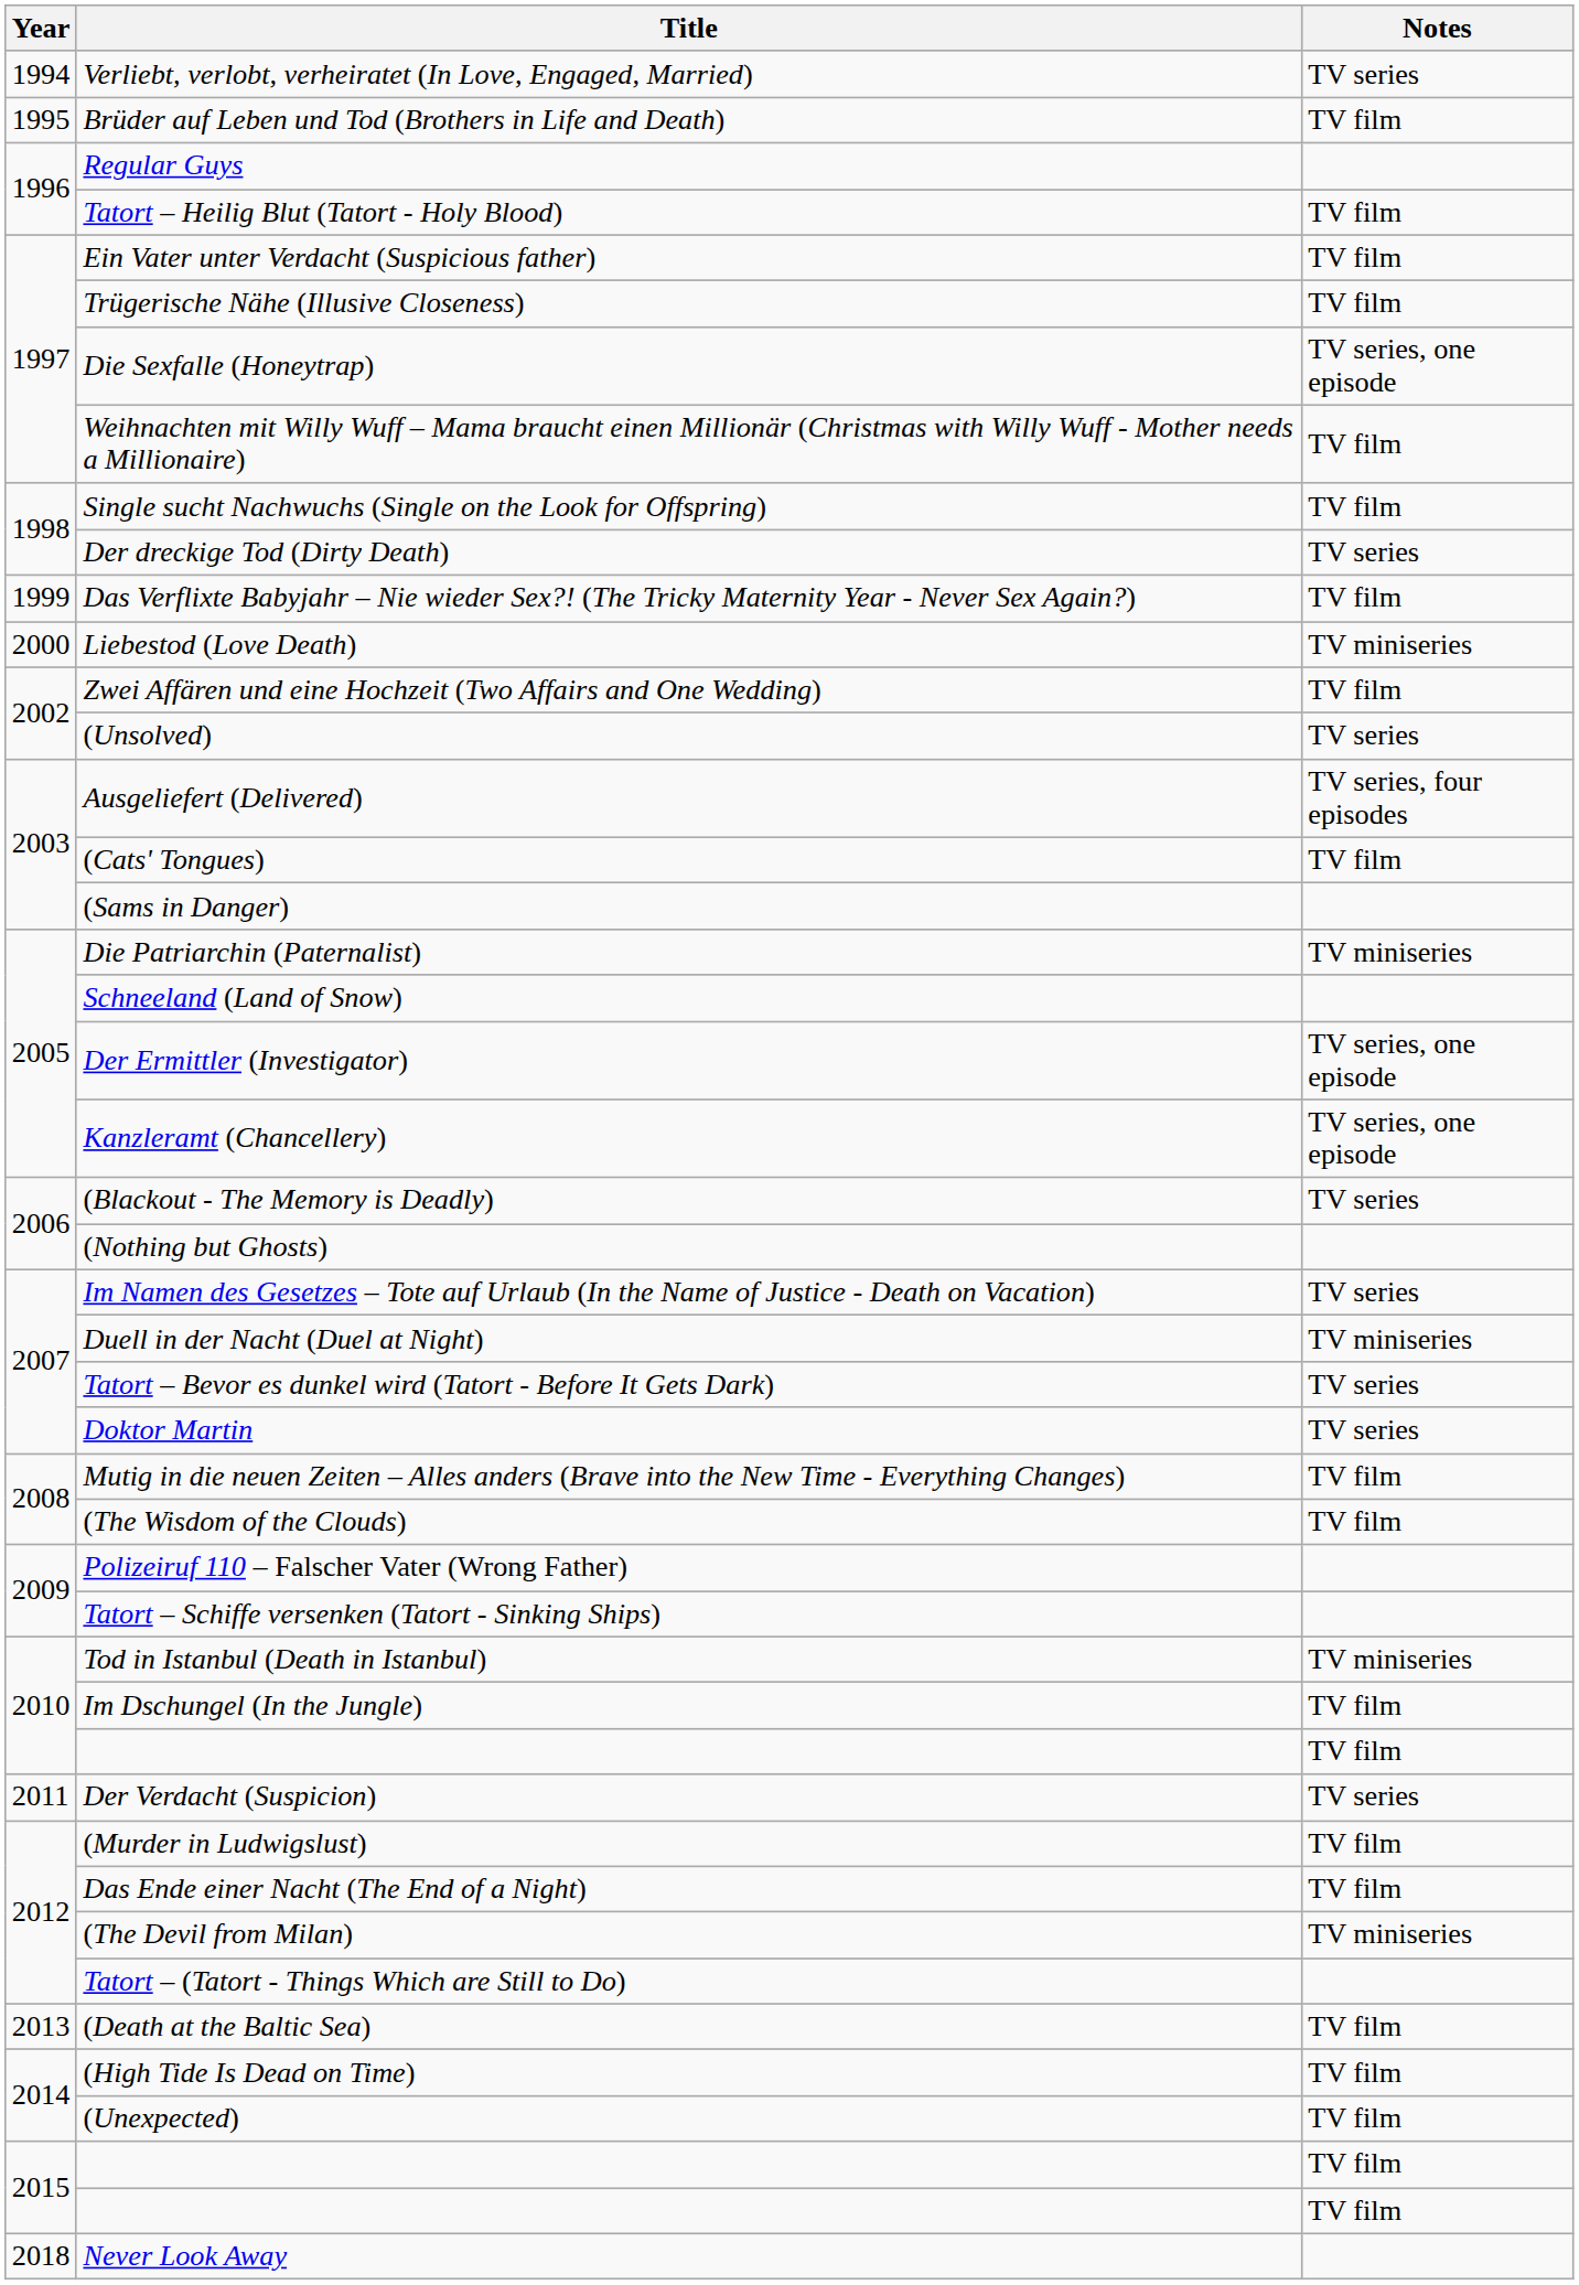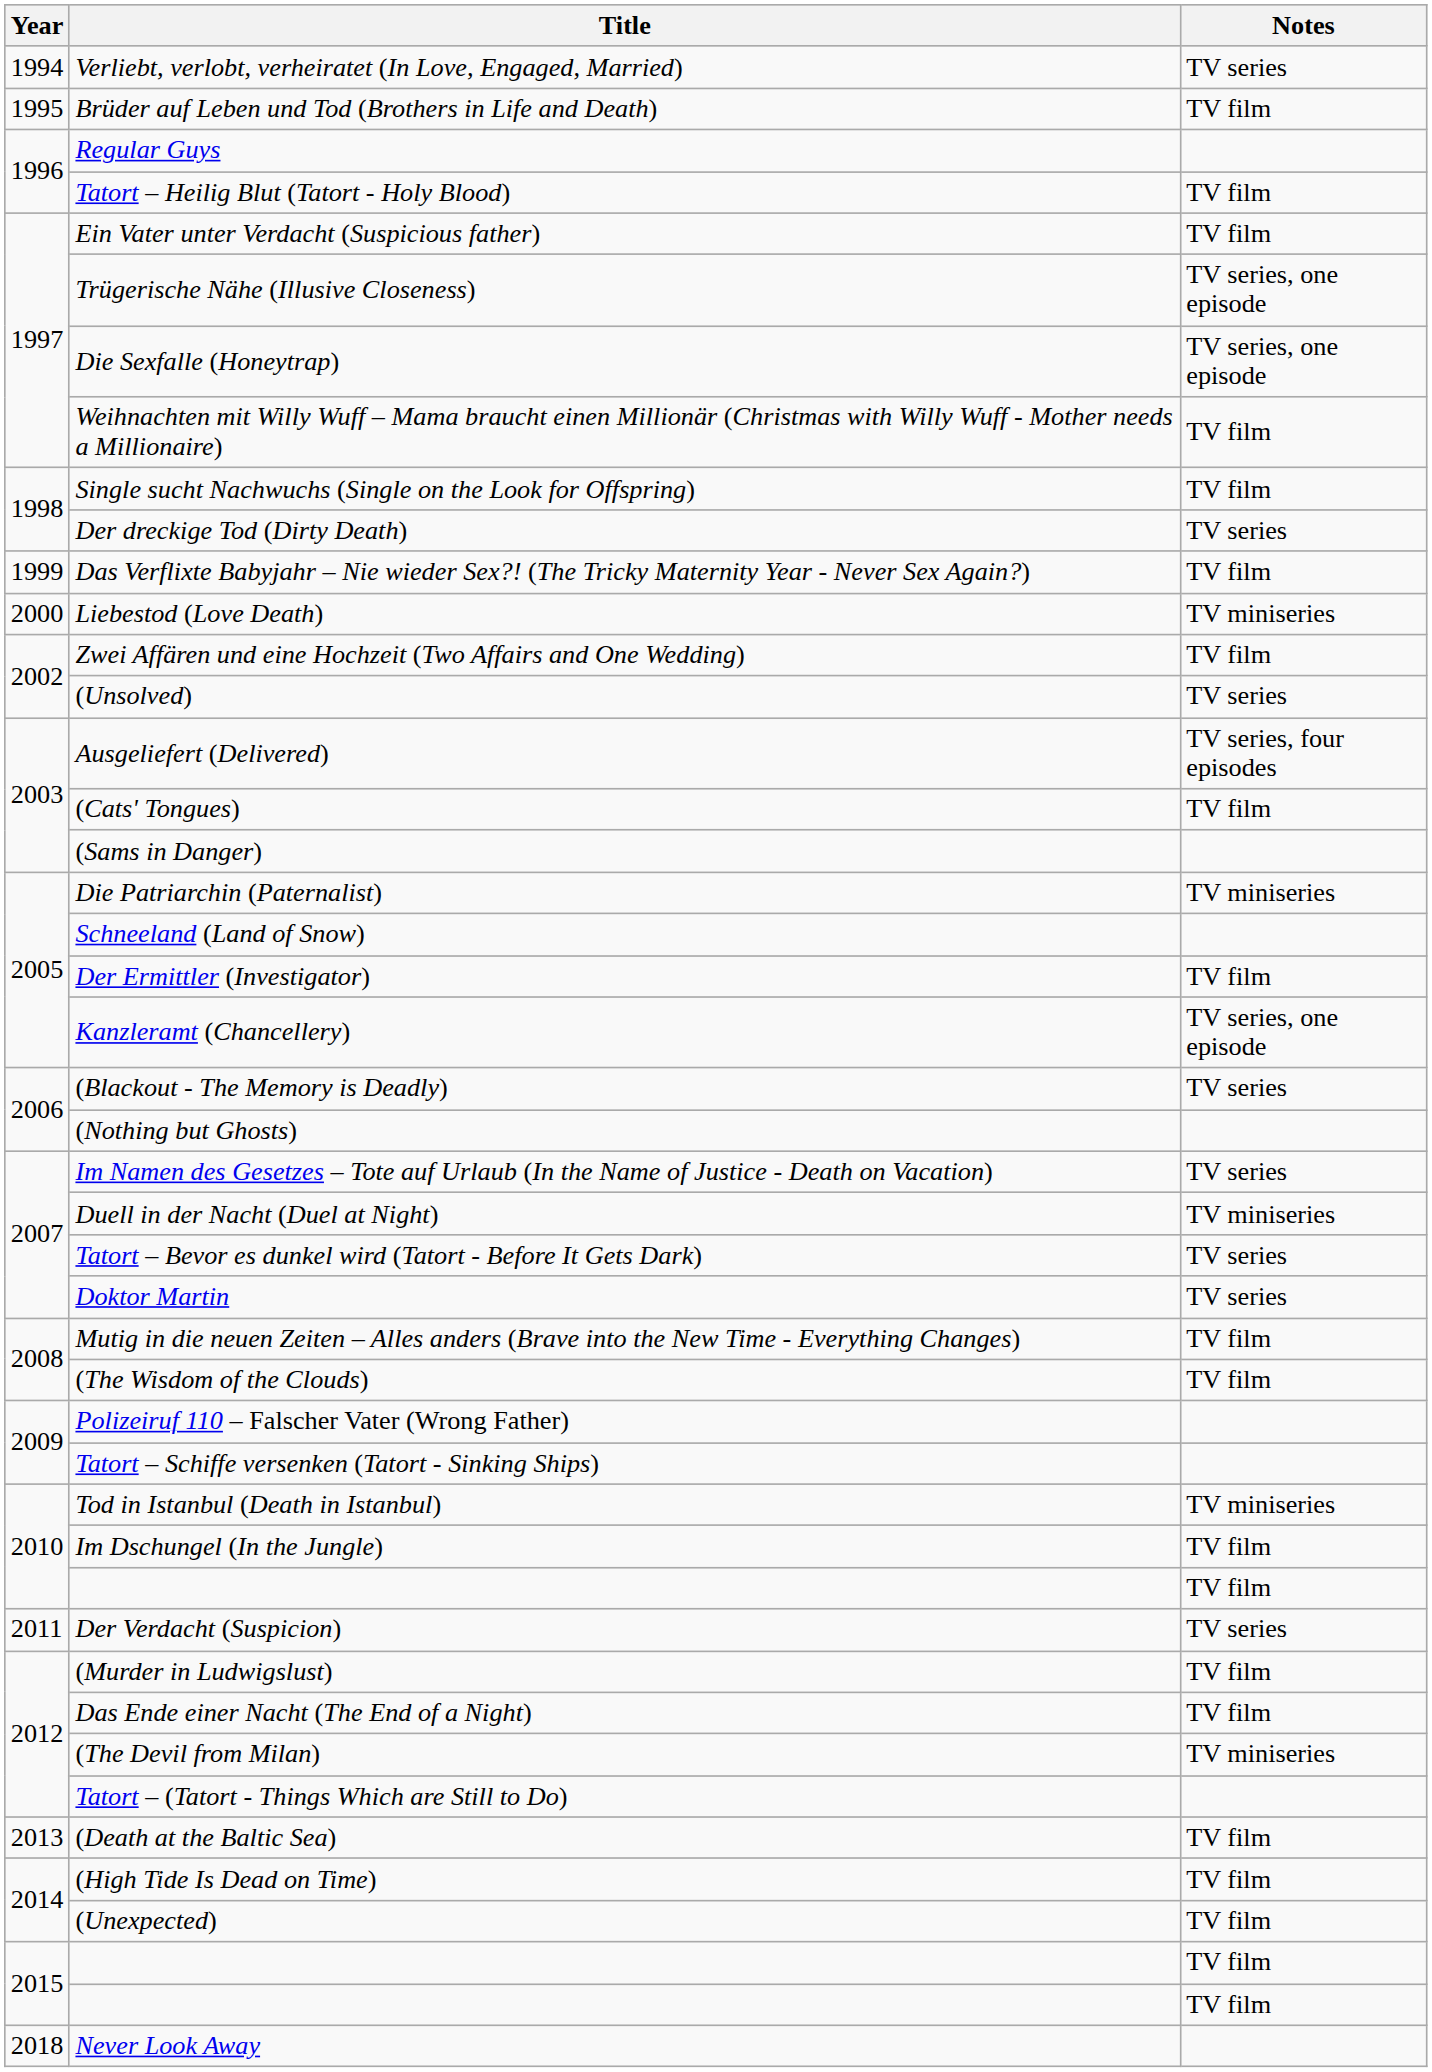 <table class="wikitable">
 <tr>
 <th>Year</th>
 <th>Title</th>
 <th>Notes</th>
 </tr>
 <tr>
 <td>1994</td>
 <td><em>Verliebt, verlobt, verheiratet</em> (<em>In Love, Engaged, Married</em>)</td>
 <td>TV series</td>
 </tr>
 <tr>
 <td>1995</td>
 <td><em>Brüder auf Leben und Tod</em> (<em>Brothers in Life and Death</em>)</td>
 <td>TV film</td>
 </tr>
 <tr>
 <td rowspan=2>1996</td>
 <td><em><a href='#'>Regular Guys</a></em></td>
 <td></td>
 </tr>
 <tr>
 <td><em><a href='#'>Tatort</a> – Heilig Blut</em> (<em>Tatort - Holy Blood</em>)</td>
 <td>TV film</td>
 </tr>
 <tr>
 <td rowspan=4>1997</td>
 <td><em>Ein Vater unter Verdacht</em> (<em>Suspicious father</em>)</td>
 <td>TV film</td>
 </tr>
 <tr>
 <td><em>Trügerische Nähe</em> (<em>Illusive Closeness</em>)</td>
-<td>TV film</td>
+<td>TV series, one episode</td>
 </tr>
 <tr>
 <td><em>Die Sexfalle</em> (<em>Honeytrap</em>)</td>
 <td>TV series, one episode</td>
 </tr>
 <tr>
 <td><em>Weihnachten mit Willy Wuff – Mama braucht einen Millionär</em> (<em>Christmas with Willy Wuff - Mother needs a Millionaire</em>)</td>
 <td>TV film</td>
 </tr>
 <tr>
 <td rowspan=2>1998</td>
 <td><em>Single sucht Nachwuchs</em> (<em>Single on the Look for Offspring</em>)</td>
 <td>TV film</td>
 </tr>
 <tr>
 <td><em>Der dreckige Tod</em> (<em>Dirty Death</em>)</td>
 <td>TV series</td>
 </tr>
 <tr>
 <td>1999</td>
 <td><em>Das Verflixte Babyjahr – Nie wieder Sex?!</em> (<em>The Tricky Maternity Year - Never Sex Again?</em>)</td>
 <td>TV film</td>
 </tr>
 <tr>
 <td>2000</td>
 <td><em>Liebestod</em> (<em>Love Death</em>)</td>
 <td>TV miniseries</td>
 </tr>
 <tr>
 <td rowspan=2>2002</td>
 <td><em>Zwei Affären und eine Hochzeit</em> (<em>Two Affairs and One Wedding</em>)</td>
 <td>TV film</td>
 </tr>
 <tr>
 <td><em></em> (<em>Unsolved</em>)</td>
 <td>TV series</td>
 </tr>
 <tr>
 <td rowspan=3>2003</td>
 <td><em>Ausgeliefert</em> (<em>Delivered</em>)</td>
 <td>TV series, four episodes</td>
 </tr>
 <tr>
 <td><em></em> (<em>Cats' Tongues</em>)</td>
 <td>TV film</td>
 </tr>
 <tr>
 <td><em></em> (<em>Sams in Danger</em>)</td>
 <td></td>
 </tr>
 <tr>
 <td rowspan=4>2005</td>
 <td><em>Die Patriarchin</em> (<em>Paternalist</em>)</td>
 <td>TV miniseries</td>
 </tr>
 <tr>
 <td><em><a href='#'>Schneeland</a></em> (<em>Land of Snow</em>)</td>
 <td></td>
 </tr>
 <tr>
 <td><em><a href='#'>Der Ermittler</a></em> (<em>Investigator</em>)</td>
-<td>TV series, one episode</td>
+<td>TV film</td>
 </tr>
 <tr>
 <td><em><a href='#'>Kanzleramt</a></em> (<em>Chancellery</em>)</td>
 <td>TV series, one episode</td>
 </tr>
 <tr>
 <td rowspan=2>2006</td>
 <td><em></em> (<em>Blackout - The Memory is Deadly</em>)</td>
 <td>TV series</td>
 </tr>
 <tr>
 <td><em></em> (<em>Nothing but Ghosts</em>)</td>
 <td></td>
 </tr>
 <tr>
 <td rowspan=4>2007</td>
 <td><em><a href='#'>Im Namen des Gesetzes</a> – Tote auf Urlaub</em> (<em>In the Name of Justice - Death on Vacation</em>)</td>
 <td>TV series</td>
 </tr>
 <tr>
 <td><em>Duell in der Nacht</em> (<em>Duel at Night</em>)</td>
 <td>TV miniseries</td>
 </tr>
 <tr>
 <td><em><a href='#'>Tatort</a> – Bevor es dunkel wird</em> (<em>Tatort - Before It Gets Dark</em>)</td>
 <td>TV series</td>
 </tr>
 <tr>
 <td><em><a href='#'>Doktor Martin</a></em></td>
 <td>TV series</td>
 </tr>
 <tr>
 <td rowspan=2>2008</td>
 <td><em>Mutig in die neuen Zeiten – Alles anders</em> (<em>Brave into the New Time - Everything Changes</em>)</td>
 <td>TV film</td>
 </tr>
 <tr>
 <td><em></em> (<em>The Wisdom of the Clouds</em>)</td>
 <td>TV film</td>
 </tr>
 <tr>
 <td rowspan=2>2009</td>
 <td><em><a href='#'>Polizeiruf 110</a></em> – Falscher Vater (Wrong Father)</td>
 <td></td>
 </tr>
 <tr>
 <td><em><a href='#'>Tatort</a> – Schiffe versenken</em> (<em>Tatort - Sinking Ships</em>)</td>
 <td></td>
 </tr>
 <tr>
 <td rowspan=3>2010</td>
 <td><em>Tod in Istanbul</em> (<em>Death in Istanbul</em>)</td>
 <td>TV miniseries</td>
 </tr>
 <tr>
 <td><em>Im Dschungel</em> (<em>In the Jungle</em>)</td>
 <td>TV film</td>
 </tr>
 <tr>
 <td><em></em></td>
 <td>TV film</td>
 </tr>
 <tr>
 <td>2011</td>
 <td><em>Der Verdacht</em> (<em>Suspicion</em>)</td>
 <td>TV series</td>
 </tr>
 <tr>
 <td rowspan=4>2012</td>
 <td><em></em> (<em>Murder in Ludwigslust</em>)</td>
 <td>TV film</td>
 </tr>
 <tr>
 <td><em>Das Ende einer Nacht</em> (<em>The End of a Night</em>)</td>
 <td>TV film</td>
 </tr>
 <tr>
 <td><em></em> (<em>The Devil from Milan</em>)</td>
 <td>TV miniseries</td>
 </tr>
 <tr>
 <td><em><a href='#'>Tatort</a> – </em> (<em>Tatort - Things Which are Still to Do</em>)</td>
 <td></td>
 </tr>
 <tr>
 <td>2013</td>
 <td><em></em> (<em>Death at the Baltic Sea</em>)</td>
 <td>TV film</td>
 </tr>
 <tr>
 <td rowspan=2>2014</td>
 <td><em></em> (<em>High Tide Is Dead on Time</em>)</td>
 <td>TV film</td>
 </tr>
 <tr>
 <td><em></em> (<em>Unexpected</em>)</td>
 <td>TV film</td>
 </tr>
 <tr>
 <td rowspan=2>2015</td>
 <td><em></em></td>
 <td>TV film</td>
 </tr>
 <tr>
 <td><em></em></td>
 <td>TV film</td>
 </tr>
 <tr>
 <td>2018</td>
 <td><em><a href='#'>Never Look Away</a></em></td>
 <td></td>
 </tr>
 </table>
